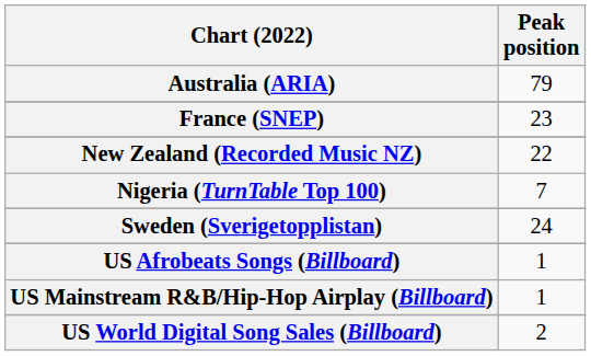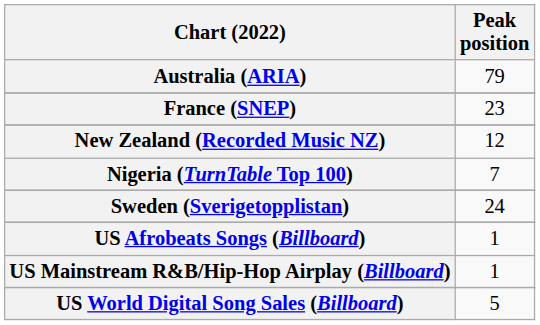 <table class="wikitable sortable plainrowheaders" style="text-align:center">
 <tr>
 <th scope="col">Chart (2022)</th>
 <th scope="col">Peak<br>position</th>
 </tr>
 <tr>
 <th scope="row">Australia (<a href='#'>ARIA</a>)</th>
 <td>79</td>
 </tr>
 <tr>
 </tr>
 <tr>
 </tr>
 <tr>
 <th scope="row">France (<a href='#'>SNEP</a>)</th>
 <td>23</td>
 </tr>
 <tr>
 </tr>
 <tr>
 </tr>
 <tr>
 </tr>
 <tr>
 <th scope="row">New Zealand (<a href='#'>Recorded Music NZ</a>)</th>
-<td>22</td>
+<td>12</td>
 </tr>
 <tr>
 <th scope="row">Nigeria (<a href='#'><em>TurnTable</em> Top 100</a>)</th>
 <td>7</td>
 </tr>
 <tr>
 </tr>
 <tr>
 </tr>
 <tr>
 <th scope="row">Sweden (<a href='#'>Sverigetopplistan</a>)</th>
 <td>24</td>
 </tr>
 <tr>
 </tr>
 <tr>
 </tr>
 <tr>
 </tr>
 <tr>
 </tr>
 <tr>
 <th scope="row">US <a href='#'>Afrobeats Songs</a> (<em><a href='#'>Billboard</a></em>)</th>
 <td>1</td>
 </tr>
 <tr>
 <th scope="row">US Mainstream R&B/Hip-Hop Airplay (<em><a href='#'>Billboard</a></em>)</th>
 <td>1</td>
 </tr>
 <tr>
 </tr>
 <tr>
 <th scope="row">US <a href='#'>World Digital Song Sales</a> (<em><a href='#'>Billboard</a></em>)</th>
-<td>2</td>
+<td>5</td>
 </tr>
 </table>
